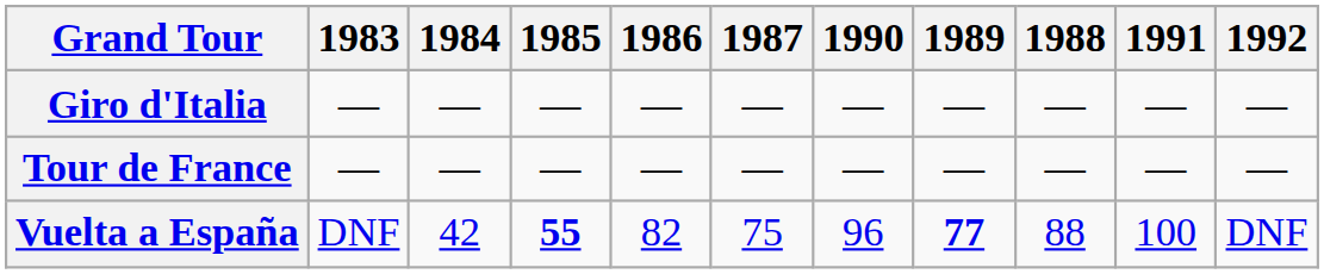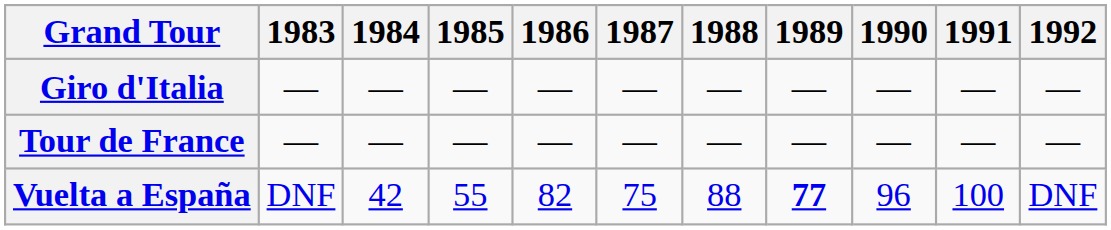 <table class="wikitable plainrowheaders">
 <tr>
 <th scope="col"><a href='#'>Grand Tour</a></th>
 <th scope="col">1983</th>
 <th scope="col">1984</th>
 <th scope="col">1985</th>
 <th scope="col">1986</th>
 <th scope="col">1987</th>
+<th scope="col">1988</th>
+<th scope="col">1989</th>
 <th scope="col">1990</th>
-<th scope="col">1989</th>
-<th scope="col">1988</th>
 <th scope="col">1991</th>
 <th scope="col">1992</th>
 </tr>
 <tr style="text-align:center;">
 <th scope="row"> <a href='#'>Giro d'Italia</a></th>
 <td>—</td>
 <td>—</td>
 <td>—</td>
 <td>—</td>
 <td>—</td>
 <td>—</td>
 <td>—</td>
 <td>—</td>
 <td>—</td>
 <td>—</td>
 </tr>
 <tr style="text-align:center;">
 <th scope="row"> <a href='#'>Tour de France</a></th>
 <td>—</td>
 <td>—</td>
 <td>—</td>
 <td>—</td>
 <td>—</td>
 <td>—</td>
 <td>—</td>
 <td>—</td>
 <td>—</td>
 <td>—</td>
 </tr>
 <tr style="text-align:center;">
 <th scope="row"> <a href='#'>Vuelta a España</a></th>
 <td style="text-align:center;"><a href='#'>DNF</a></td>
 <td style="text-align:center;"><a href='#'>42</a></td>
-<td style="text-align:center;"><strong><a href='#'>55</a></strong></td>
+<td style="text-align:center;"><a href='#'>55</a></td>
 <td style="text-align:center;"><a href='#'>82</a></td>
 <td style="text-align:center;"><a href='#'>75</a></td>
+<td style="text-align:center;"><a href='#'>88</a></td>
+<td style="text-align:center;"><strong><a href='#'>77</a></strong></td>
 <td style="text-align:center;"><a href='#'>96</a></td>
-<td style="text-align:center;"><strong><a href='#'>77</a></strong></td>
-<td style="text-align:center;"><a href='#'>88</a></td>
 <td style="text-align:center;"><a href='#'>100</a></td>
 <td style="text-align:center;"><a href='#'>DNF</a></td>
 </tr>
 </table>
